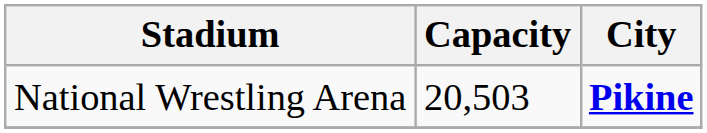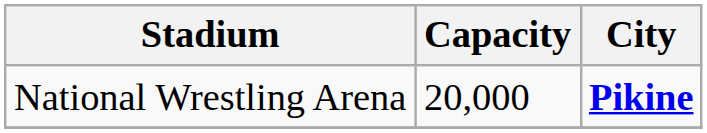 <table class="wikitable sortable">
 <tr>
 <th>Stadium</th>
 <th>Capacity</th>
 <th>City</th>
 </tr>
 <tr>
 <td>National Wrestling Arena</td>
-<td>20,503</td>
+<td>20,000</td>
 <td><strong><a href='#'>Pikine</a></strong></td>
 </tr>
 <tr>
 </tr>
 </table>
